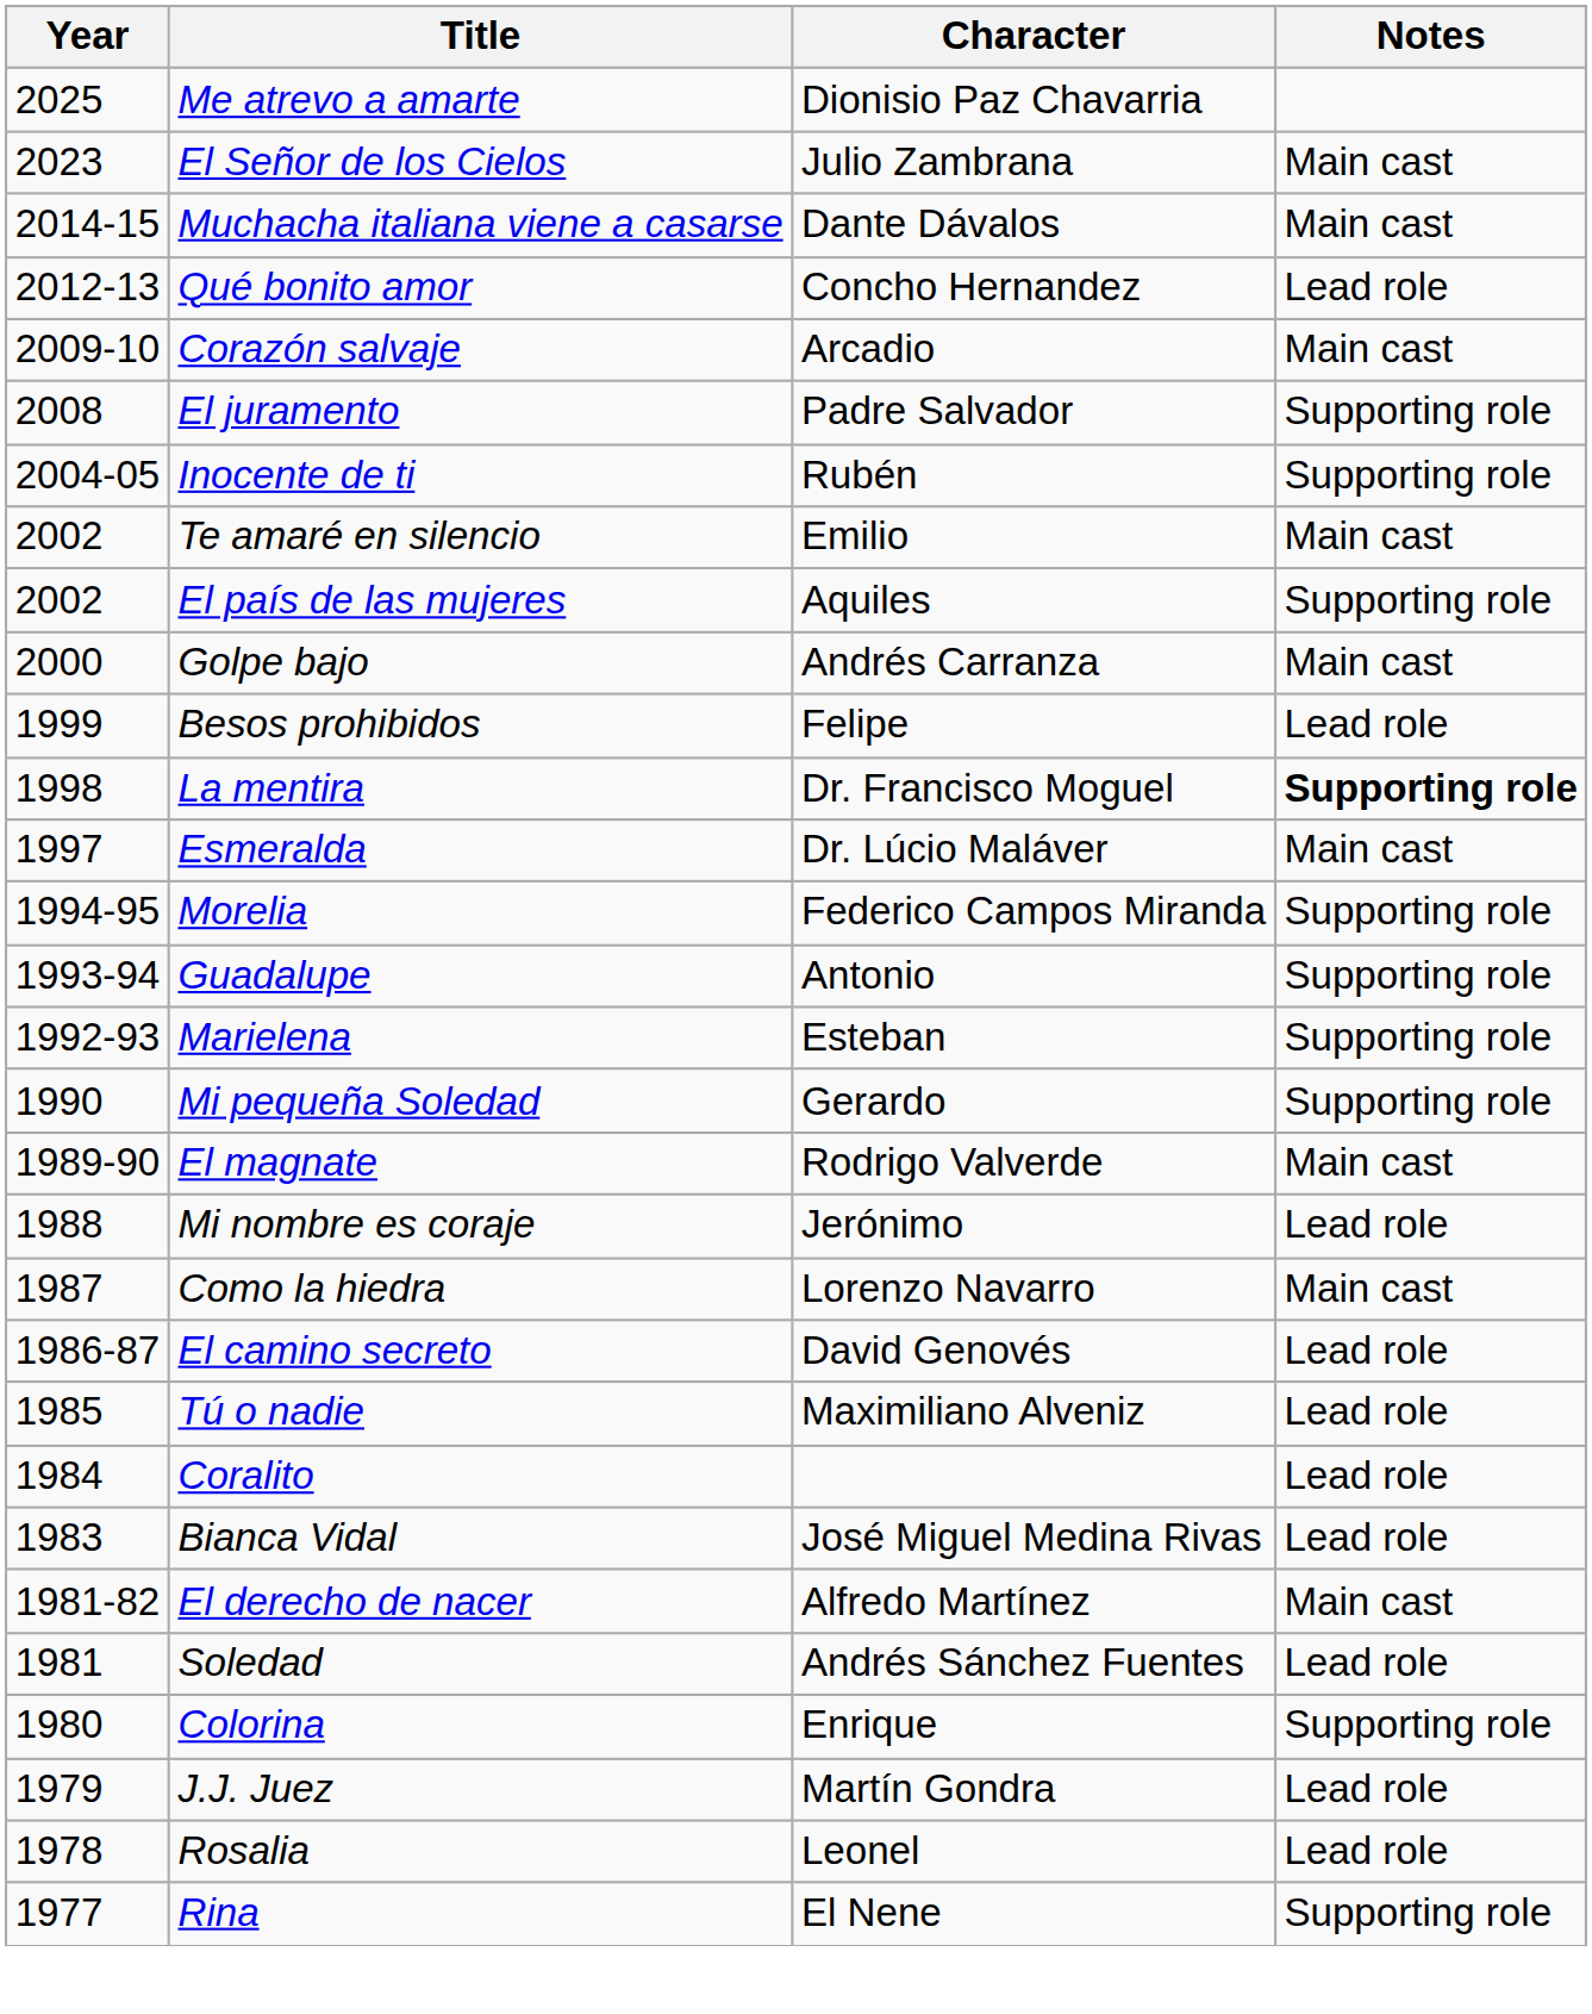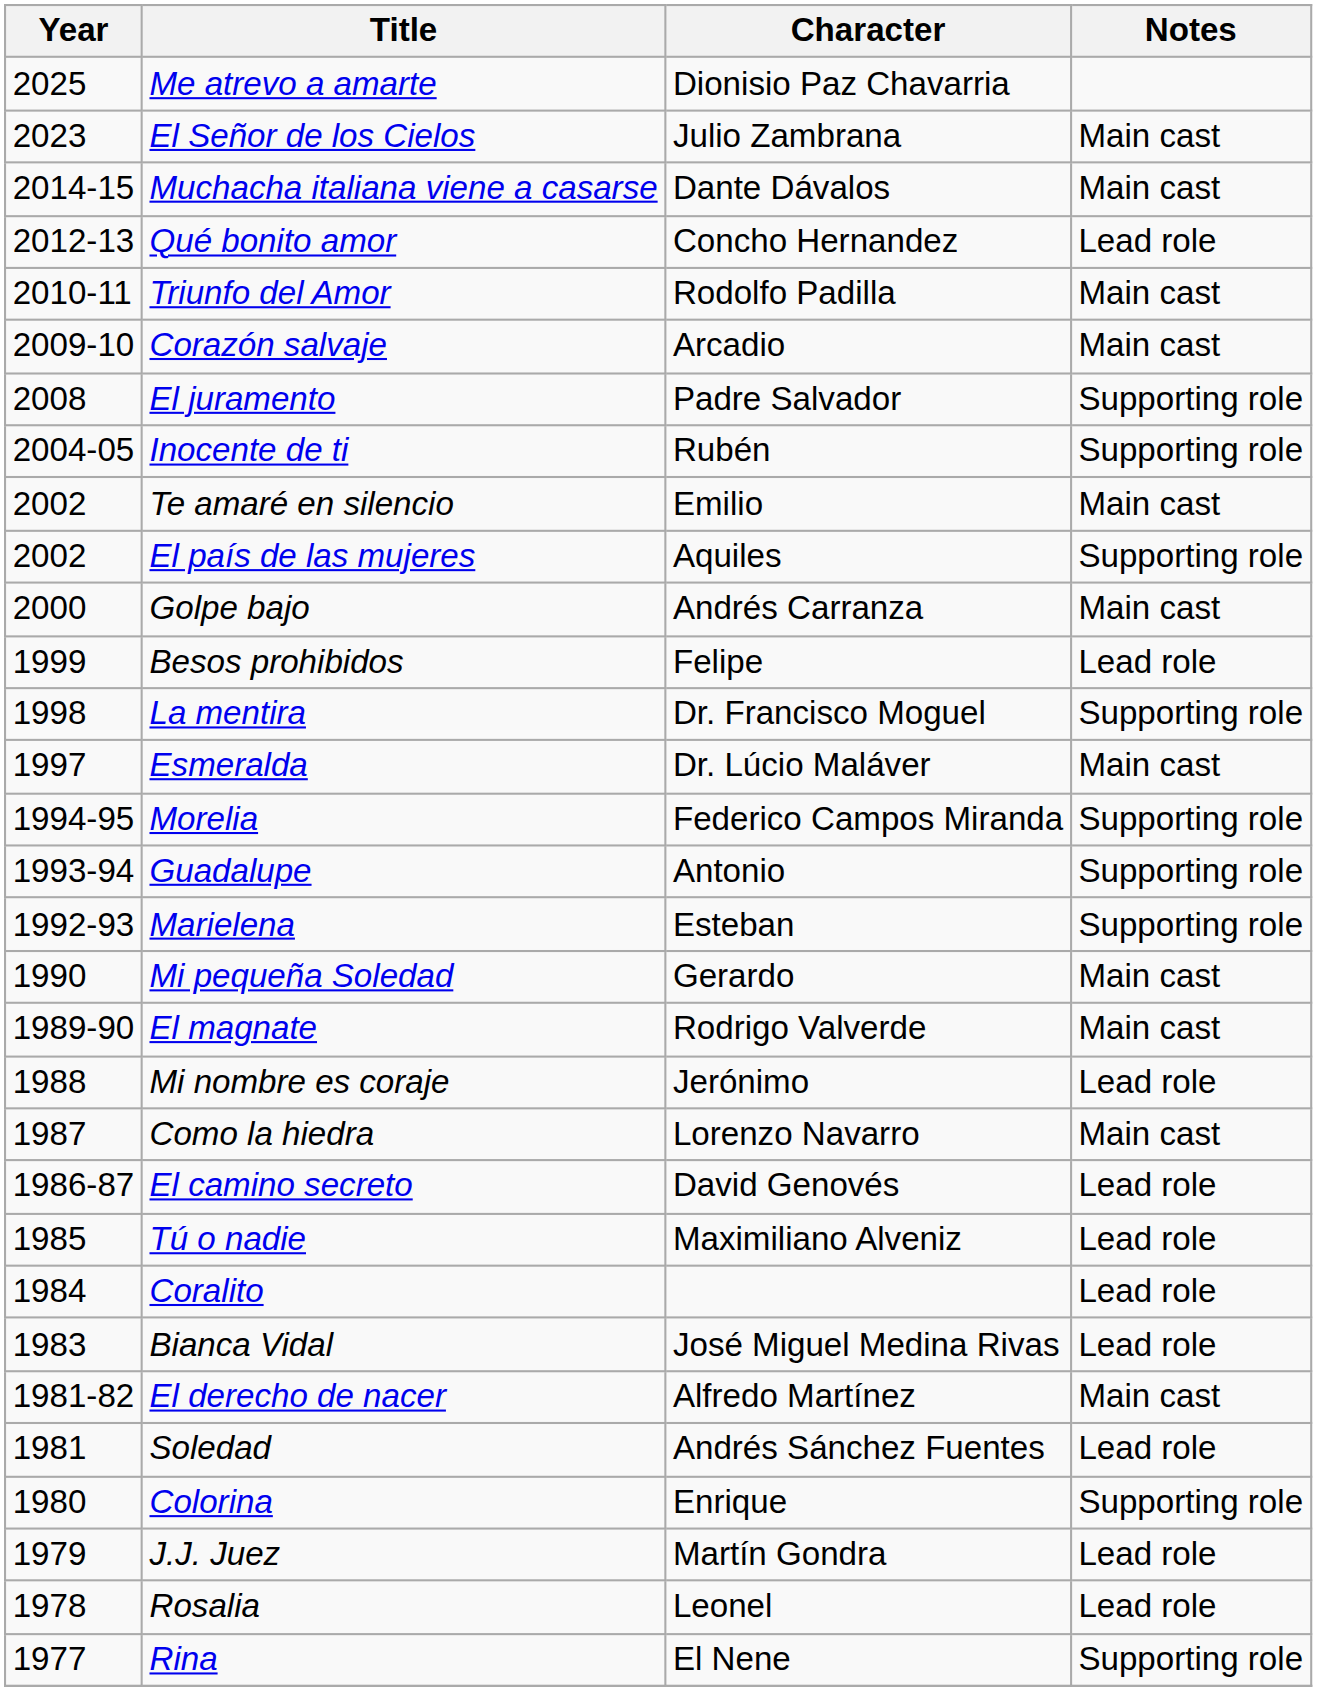 <table class="wikitable">
 <tr>
 <th>Year</th>
 <th>Title</th>
 <th>Character</th>
 <th>Notes</th>
 </tr>
 <tr>
 <td>2025</td>
 <td><em><a href='#'>Me atrevo a amarte</a></em></td>
 <td>Dionisio Paz Chavarria</td>
 <td></td>
 </tr>
 <tr>
 <td>2023</td>
 <td><em><a href='#'>El Señor de los Cielos</a></em></td>
 <td>Julio Zambrana</td>
 <td>Main cast</td>
 </tr>
 <tr>
 <td>2014-15</td>
 <td><em><a href='#'>Muchacha italiana viene a casarse</a></em></td>
 <td>Dante Dávalos</td>
 <td>Main cast</td>
 </tr>
 <tr>
 <td>2012-13</td>
 <td><em><a href='#'>Qué bonito amor</a></em></td>
 <td>Concho Hernandez</td>
 <td>Lead role</td>
+</tr>
+<tr>
+<td>2010-11</td>
+<td><em><a href='#'>Triunfo del Amor</a></em></td>
+<td>Rodolfo Padilla</td>
+<td>Main cast</td>
 </tr>
 <tr>
 <td>2009-10</td>
 <td><em><a href='#'>Corazón salvaje</a></em></td>
 <td>Arcadio</td>
 <td>Main cast</td>
 </tr>
 <tr>
 <td>2008</td>
 <td><em><a href='#'>El juramento</a></em></td>
 <td>Padre Salvador</td>
 <td>Supporting role</td>
 </tr>
 <tr>
 <td>2004-05</td>
 <td><em><a href='#'>Inocente de ti</a></em></td>
 <td>Rubén</td>
 <td>Supporting role</td>
 </tr>
 <tr>
 <td>2002</td>
 <td><em>Te amaré en silencio</em></td>
 <td>Emilio</td>
 <td>Main cast</td>
 </tr>
 <tr>
 <td>2002</td>
 <td><em><a href='#'>El país de las mujeres</a></em></td>
 <td>Aquiles</td>
 <td>Supporting role</td>
 </tr>
 <tr>
 <td>2000</td>
 <td><em>Golpe bajo</em></td>
 <td>Andrés Carranza</td>
 <td>Main cast</td>
 </tr>
 <tr>
 <td>1999</td>
 <td><em>Besos prohibidos</em></td>
 <td>Felipe</td>
 <td>Lead role</td>
 </tr>
 <tr>
 <td>1998</td>
 <td><em><a href='#'>La mentira</a></em></td>
 <td>Dr. Francisco Moguel</td>
-<td><strong>Supporting role</strong></td>
+<td>Supporting role</td>
 </tr>
 <tr>
 <td>1997</td>
 <td><em><a href='#'>Esmeralda</a></em></td>
 <td>Dr. Lúcio Maláver</td>
 <td>Main cast</td>
 </tr>
 <tr>
 <td>1994-95</td>
 <td><em><a href='#'>Morelia</a></em></td>
 <td>Federico Campos Miranda</td>
 <td>Supporting role</td>
 </tr>
 <tr>
 <td>1993-94</td>
 <td><em><a href='#'>Guadalupe</a></em></td>
 <td>Antonio</td>
 <td>Supporting role</td>
 </tr>
 <tr>
 <td>1992-93</td>
 <td><em><a href='#'>Marielena</a></em></td>
 <td>Esteban</td>
 <td>Supporting role</td>
 </tr>
 <tr>
 <td>1990</td>
 <td><em><a href='#'>Mi pequeña Soledad</a></em></td>
 <td>Gerardo</td>
-<td>Supporting role</td>
+<td>Main cast</td>
 </tr>
 <tr>
 <td>1989-90</td>
 <td><em><a href='#'>El magnate</a></em></td>
 <td>Rodrigo Valverde</td>
 <td>Main cast</td>
 </tr>
 <tr>
 <td>1988</td>
 <td><em>Mi nombre es coraje</em></td>
 <td>Jerónimo</td>
 <td>Lead role</td>
 </tr>
 <tr>
 <td>1987</td>
 <td><em>Como la hiedra</em></td>
 <td>Lorenzo Navarro</td>
 <td>Main cast</td>
 </tr>
 <tr>
 <td>1986-87</td>
 <td><em><a href='#'>El camino secreto</a></em></td>
 <td>David Genovés</td>
 <td>Lead role</td>
 </tr>
 <tr>
 <td>1985</td>
 <td><em><a href='#'>Tú o nadie</a></em></td>
 <td>Maximiliano Alveniz</td>
 <td>Lead role</td>
 </tr>
 <tr>
 <td>1984</td>
 <td><em><a href='#'>Coralito</a></em></td>
 <td></td>
 <td>Lead role</td>
 </tr>
 <tr>
 <td>1983</td>
 <td><em>Bianca Vidal</em></td>
 <td>José Miguel Medina Rivas</td>
 <td>Lead role</td>
 </tr>
 <tr>
 <td>1981-82</td>
 <td><em><a href='#'>El derecho de nacer</a></em></td>
 <td>Alfredo Martínez</td>
 <td>Main cast</td>
 </tr>
 <tr>
 <td>1981</td>
 <td><em>Soledad</em></td>
 <td>Andrés Sánchez Fuentes</td>
 <td>Lead role</td>
 </tr>
 <tr>
 <td>1980</td>
 <td><em><a href='#'>Colorina</a></em></td>
 <td>Enrique</td>
 <td>Supporting role</td>
 </tr>
 <tr>
 <td>1979</td>
 <td><em>J.J. Juez</em></td>
 <td>Martín Gondra</td>
 <td>Lead role</td>
 </tr>
 <tr>
 <td>1978</td>
 <td><em>Rosalia</em></td>
 <td>Leonel</td>
 <td>Lead role</td>
 </tr>
 <tr>
 <td>1977</td>
 <td><em><a href='#'>Rina</a></em></td>
 <td>El Nene</td>
 <td>Supporting role</td>
 </tr>
 <tr>
 </tr>
 </table>
